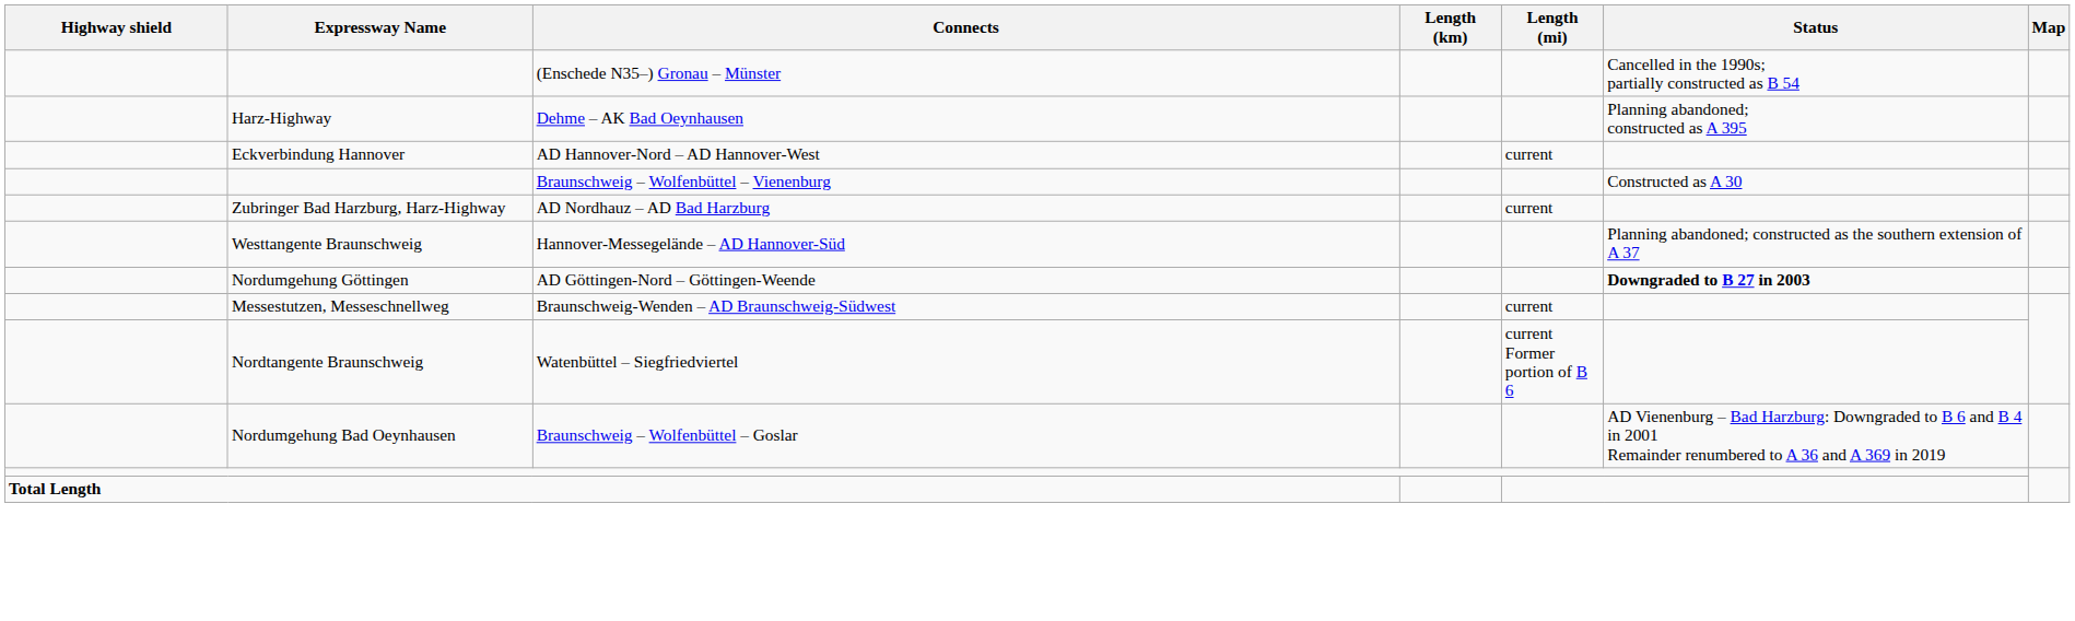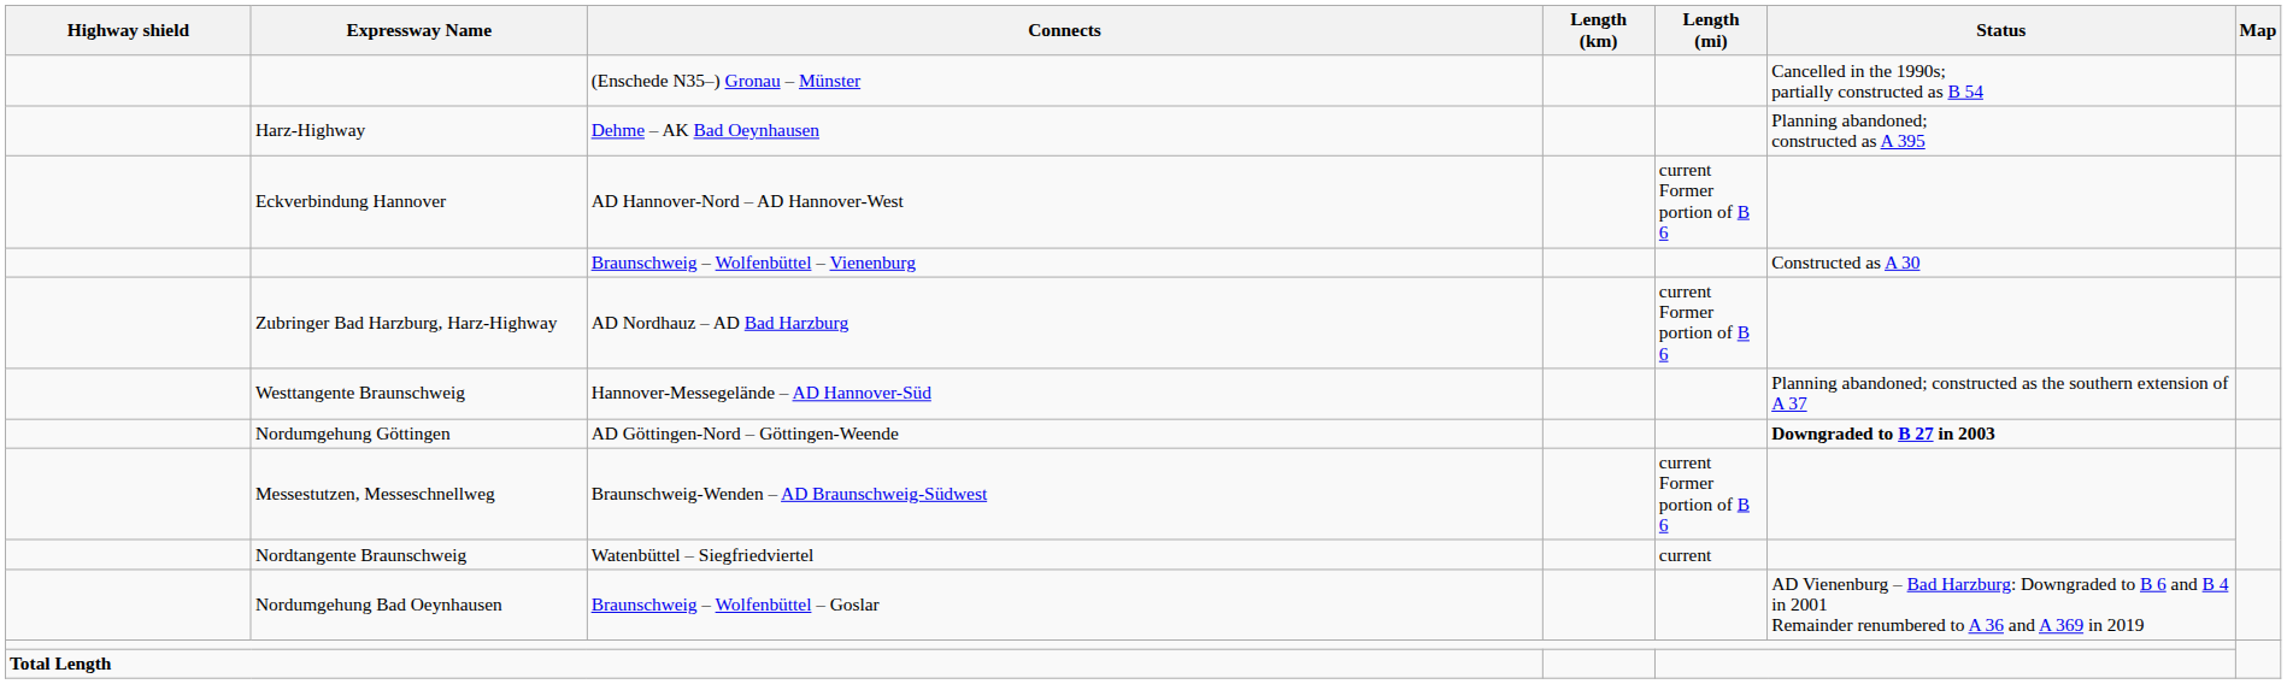 <table class="wikitable">
 <tr>
 <th style="width:11%;">Highway shield</th>
 <th style="width:15%;">Expressway Name</th>
 <th style="width:43%;">Connects</th>
 <th style="width:5%;">Length<br>(km)</th>
 <th style="width:5%;">Length<br>(mi)</th>
 <th style="width:25%;">Status</th>
 <th style="width:100px;">Map</th>
 </tr>
 <tr>
 <td></td>
 <td></td>
 <td>(Enschede N35–) <a href='#'>Gronau</a> – <a href='#'>Münster</a></td>
 <td></td>
 <td></td>
 <td>Cancelled in the 1990s;<br>partially constructed as <a href='#'>B 54</a></td>
 <td></td>
 </tr>
 <tr>
 <td></td>
 <td>Harz-Highway</td>
 <td><a href='#'>Dehme</a> – AK <a href='#'>Bad Oeynhausen</a></td>
 <td></td>
 <td></td>
 <td>Planning abandoned;<br>constructed as <a href='#'>A 395</a></td>
 <td></td>
 </tr>
 <tr>
 <td></td>
 <td>Eckverbindung Hannover</td>
 <td>AD Hannover-Nord – AD Hannover-West</td>
 <td></td>
-<td>current</td>
+<td>current <br>Former portion of <a href='#'>B 6</a></td>
 <td></td>
 </tr>
 <tr>
 <td></td>
 <td></td>
 <td><a href='#'>Braunschweig</a> – <a href='#'>Wolfenbüttel</a> – <a href='#'>Vienenburg</a></td>
 <td></td>
 <td></td>
 <td>Constructed as <a href='#'>A 30</a></td>
 <td></td>
 </tr>
 <tr>
 <td></td>
 <td>Zubringer Bad Harzburg, Harz-Highway</td>
 <td>AD Nordhauz – AD <a href='#'>Bad Harzburg</a></td>
 <td></td>
-<td>current</td>
+<td>current <br>Former portion of <a href='#'>B 6</a></td>
 <td></td>
 </tr>
 <tr>
 <td></td>
 <td>Westtangente Braunschweig</td>
 <td>Hannover-Messegelände – <a href='#'>AD Hannover-Süd</a></td>
 <td></td>
 <td></td>
 <td>Planning abandoned; constructed as the southern extension of <a href='#'>A 37</a></td>
 <td></td>
 </tr>
 <tr>
 <td></td>
 <td>Nordumgehung Göttingen</td>
 <td>AD Göttingen-Nord – Göttingen-Weende</td>
 <td></td>
 <td></td>
 <td><strong>Downgraded to <a href='#'>B 27</a> in 2003</strong></td>
 <td></td>
 </tr>
 <tr>
 <td></td>
 <td>Messestutzen, Messeschnellweg</td>
 <td>Braunschweig-Wenden – <a href='#'>AD Braunschweig-Südwest</a></td>
 <td></td>
-<td>current</td>
+<td>current <br>Former portion of <a href='#'>B 6</a></td>
 <td></td>
 </tr>
 <tr>
 <td></td>
 <td>Nordtangente Braunschweig</td>
 <td>Watenbüttel – Siegfriedviertel</td>
 <td></td>
-<td>current <br>Former portion of <a href='#'>B 6</a></td>
+<td>current</td>
 <td></td>
 </tr>
 <tr>
 <td></td>
 <td>Nordumgehung Bad Oeynhausen</td>
 <td><a href='#'>Braunschweig</a> – <a href='#'>Wolfenbüttel</a> – Goslar</td>
 <td></td>
 <td></td>
 <td>AD Vienenburg – <a href='#'>Bad Harzburg</a>: Downgraded to <a href='#'>B 6</a> and <a href='#'>B 4</a> in 2001<br>Remainder renumbered to <a href='#'>A 36</a> and <a href='#'>A 369</a> in 2019</td>
 <td></td>
 </tr>
 <tr>
 <td colspan="6"></td>
 </tr>
 <tr style="font-weight:bold;">
 <td colspan="3">Total Length</td>
 <td></td>
 <td colspan="2"></td>
 </tr>
 </table>
